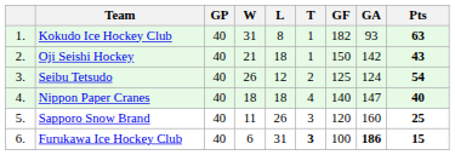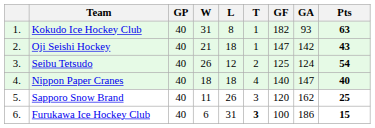 <table class="wikitable">
 <tr>
 <th width="30"></th>
 <th width="200">Team</th>
 <th width="30">GP</th>
 <th width="30">W</th>
 <th width="30">L</th>
 <th width="30">T</th>
 <th width="30">GF</th>
 <th width="30">GA</th>
 <th width="70">Pts</th>
 </tr>
 <tr bgcolor="#e6fae6" align="center">
 <td>1.</td>
 <td align="left"><a href='#'>Kokudo Ice Hockey Club</a></td>
 <td>40</td>
 <td>31</td>
 <td>8</td>
 <td>1</td>
 <td>182</td>
 <td>93</td>
 <td><strong>63</strong></td>
 </tr>
 <tr bgcolor="#e6fae6" align="center">
 <td>2.</td>
 <td align="left"><a href='#'>Oji Seishi Hockey</a></td>
 <td>40</td>
 <td>21</td>
 <td>18</td>
 <td>1</td>
-<td>150</td>
+<td>147</td>
 <td>142</td>
 <td><strong>43</strong></td>
 </tr>
 <tr bgcolor="#e6fae6" align="center">
 <td>3.</td>
 <td align="left"><a href='#'>Seibu Tetsudo</a></td>
 <td>40</td>
 <td>26</td>
 <td>12</td>
 <td>2</td>
 <td>125</td>
 <td>124</td>
 <td><strong>54</strong></td>
 </tr>
 <tr bgcolor="#e6fae6" align="center">
 <td>4.</td>
 <td align="left"><a href='#'>Nippon Paper Cranes</a></td>
 <td>40</td>
 <td>18</td>
 <td>18</td>
 <td>4</td>
 <td>140</td>
 <td>147</td>
 <td><strong>40</strong></td>
 </tr>
 <tr bgcolor="#FFFFFF" align="center">
 <td>5.</td>
 <td align="left"><a href='#'>Sapporo Snow Brand</a></td>
 <td>40</td>
 <td>11</td>
 <td>26</td>
 <td>3</td>
 <td>120</td>
-<td>160</td>
+<td>162</td>
 <td><strong>25</strong></td>
 </tr>
 <tr bgcolor="#FFFFFF" align="center">
 <td>6.</td>
 <td align="left"><a href='#'>Furukawa Ice Hockey Club</a></td>
 <td>40</td>
 <td>6</td>
 <td>31</td>
 <td><strong>3</strong></td>
 <td>100</td>
-<td><strong>186</strong></td>
+<td>186</td>
 <td><strong>15</strong></td>
 </tr>
 </table>
